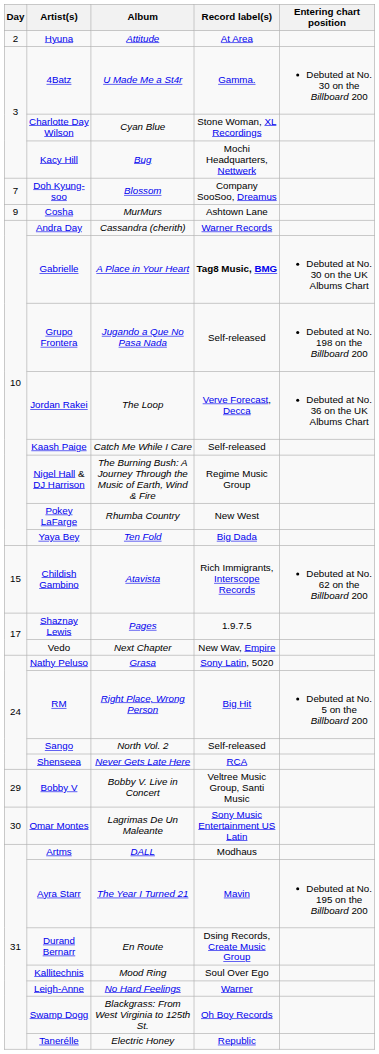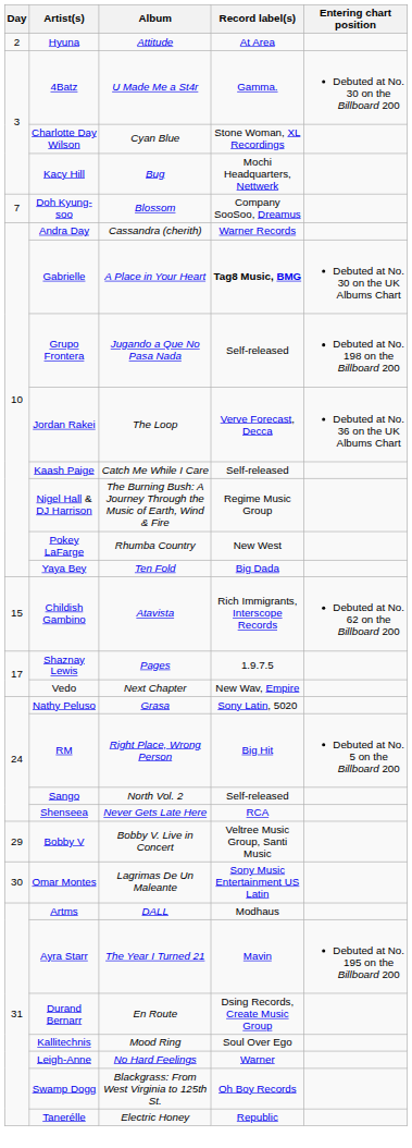 <table class="wikitable" style="text-align:center;">
 <tr>
 <th scope="col">Day</th>
 <th scope="col">Artist(s)</th>
 <th scope="col">Album</th>
 <th scope="col">Record label(s)</th>
 <th scope="col">Entering chart position</th>
 </tr>
 <tr>
 <td>2</td>
 <td><a href='#'>Hyuna</a></td>
 <td><em><a href='#'>Attitude</a></em></td>
 <td><a href='#'>At Area</a></td>
 <td></td>
 </tr>
 <tr>
 <td rowspan="3">3</td>
 <td><a href='#'>4Batz</a></td>
 <td><em><a href='#'>U Made Me a St4r</a></em></td>
 <td><a href='#'>Gamma.</a></td>
 <td><br><ul><li>Debuted at No. 30 on the <em>Billboard</em> 200</li></ul></td>
 </tr>
 <tr>
 <td><a href='#'>Charlotte Day Wilson</a></td>
 <td><em>Cyan Blue</em></td>
 <td>Stone Woman, <a href='#'>XL Recordings</a></td>
 <td></td>
 </tr>
 <tr>
 <td><a href='#'>Kacy Hill</a></td>
 <td><em><a href='#'>Bug</a></em></td>
 <td>Mochi Headquarters, <a href='#'>Nettwerk</a></td>
 <td></td>
 </tr>
 <tr>
 <td>7</td>
 <td><a href='#'>Doh Kyung-soo</a></td>
 <td><em><a href='#'>Blossom</a></em></td>
 <td>Company SooSoo, <a href='#'>Dreamus</a></td>
-<td></td>
-</tr>
-<tr>
-<td>9</td>
-<td><a href='#'>Cosha</a></td>
-<td><em>MurMurs</em></td>
-<td>Ashtown Lane</td>
 <td></td>
 </tr>
 <tr>
 <td rowspan="8">10</td>
 <td><a href='#'>Andra Day</a></td>
 <td><em>Cassandra (cherith)</em></td>
 <td><a href='#'>Warner Records</a></td>
 <td></td>
 </tr>
 <tr>
 <td><a href='#'>Gabrielle</a></td>
 <td><em><a href='#'>A Place in Your Heart</a></em></td>
 <td><strong>Tag8 Music, <a href='#'>BMG</a></strong></td>
 <td><br><ul><li>Debuted at No. 30 on the UK Albums Chart</li></ul></td>
 </tr>
 <tr>
 <td><a href='#'>Grupo Frontera</a></td>
 <td><em><a href='#'>Jugando a Que No Pasa Nada</a></em></td>
 <td>Self-released</td>
 <td><br><ul><li>Debuted at No. 198 on the <em>Billboard</em> 200</li></ul></td>
 </tr>
 <tr>
 <td><a href='#'>Jordan Rakei</a></td>
 <td><em>The Loop</em></td>
 <td><a href='#'>Verve Forecast</a>, <a href='#'>Decca</a></td>
 <td><br><ul><li>Debuted at No. 36 on the UK Albums Chart</li></ul></td>
 </tr>
 <tr>
 <td><a href='#'>Kaash Paige</a></td>
 <td><em>Catch Me While I Care</em></td>
 <td>Self-released</td>
 <td></td>
 </tr>
 <tr>
 <td><a href='#'>Nigel Hall</a> & <a href='#'>DJ Harrison</a></td>
 <td><em>The Burning Bush: A Journey Through the Music of Earth, Wind & Fire</em></td>
 <td>Regime Music Group</td>
 <td></td>
 </tr>
 <tr>
 <td><a href='#'>Pokey LaFarge</a></td>
 <td><em>Rhumba Country</em></td>
 <td>New West</td>
 <td></td>
 </tr>
 <tr>
 <td><a href='#'>Yaya Bey</a></td>
 <td><em><a href='#'>Ten Fold</a></em></td>
 <td><a href='#'>Big Dada</a></td>
 <td></td>
 </tr>
 <tr>
 <td>15</td>
 <td><a href='#'>Childish Gambino</a></td>
 <td><em><a href='#'>Atavista</a></em></td>
 <td>Rich Immigrants, <a href='#'>Interscope Records</a></td>
 <td><br><ul><li>Debuted at No. 62 on the <em>Billboard</em> 200</li></ul></td>
 </tr>
 <tr>
 <td rowspan="2">17</td>
 <td><a href='#'>Shaznay Lewis</a></td>
 <td><em><a href='#'>Pages</a></em></td>
 <td>1.9.7.5</td>
 <td></td>
 </tr>
 <tr>
 <td>Vedo</td>
 <td><em>Next Chapter</em></td>
 <td>New Wav, <a href='#'>Empire</a></td>
 <td></td>
 </tr>
 <tr>
 <td rowspan="4">24</td>
 <td><a href='#'>Nathy Peluso</a></td>
 <td><em><a href='#'>Grasa</a></em></td>
 <td><a href='#'>Sony Latin</a>, 5020</td>
 <td></td>
 </tr>
 <tr>
 <td><a href='#'>RM</a></td>
 <td><em><a href='#'>Right Place, Wrong Person</a></em></td>
 <td><a href='#'>Big Hit</a></td>
 <td><br><ul><li>Debuted at No. 5 on the <em>Billboard</em> 200</li></ul></td>
 </tr>
 <tr>
 <td><a href='#'>Sango</a></td>
 <td><em>North Vol. 2</em></td>
 <td>Self-released</td>
 <td></td>
 </tr>
 <tr>
 <td><a href='#'>Shenseea</a></td>
 <td><em><a href='#'>Never Gets Late Here</a></em></td>
 <td><a href='#'>RCA</a></td>
 <td></td>
 </tr>
 <tr>
 <td>29</td>
 <td><a href='#'>Bobby V</a></td>
 <td><em>Bobby V. Live in Concert</em></td>
 <td>Veltree Music Group, Santi Music</td>
 <td></td>
 </tr>
 <tr>
 <td>30</td>
 <td><a href='#'>Omar Montes</a></td>
 <td><em>Lagrimas De Un Maleante</em></td>
 <td><a href='#'>Sony Music Entertainment US Latin</a></td>
 <td></td>
 </tr>
 <tr>
 <td rowspan="7">31</td>
 <td><a href='#'>Artms</a></td>
 <td><em><a href='#'>DALL</a></em></td>
 <td>Modhaus</td>
 <td></td>
 </tr>
 <tr>
 <td><a href='#'>Ayra Starr</a></td>
 <td><em><a href='#'>The Year I Turned 21</a></em></td>
 <td><a href='#'>Mavin</a></td>
 <td><br><ul><li>Debuted at No. 195 on the <em>Billboard</em> 200</li></ul></td>
 </tr>
 <tr>
 <td><a href='#'>Durand Bernarr</a></td>
 <td><em>En Route</em></td>
 <td>Dsing Records, <a href='#'>Create Music Group</a></td>
 <td></td>
 </tr>
 <tr>
 <td><a href='#'>Kallitechnis</a></td>
 <td><em>Mood Ring</em></td>
 <td>Soul Over Ego</td>
 <td></td>
 </tr>
 <tr>
 <td><a href='#'>Leigh-Anne</a></td>
 <td><em><a href='#'>No Hard Feelings</a></em></td>
 <td><a href='#'>Warner</a></td>
 <td></td>
 </tr>
 <tr>
 <td><a href='#'>Swamp Dogg</a></td>
 <td><em>Blackgrass: From West Virginia to 125th St.</em></td>
 <td><a href='#'>Oh Boy Records</a></td>
 <td></td>
 </tr>
 <tr>
 <td><a href='#'>Tanerélle</a></td>
 <td><em>Electric Honey</em></td>
 <td><a href='#'>Republic</a></td>
 <td></td>
 </tr>
 </table>
